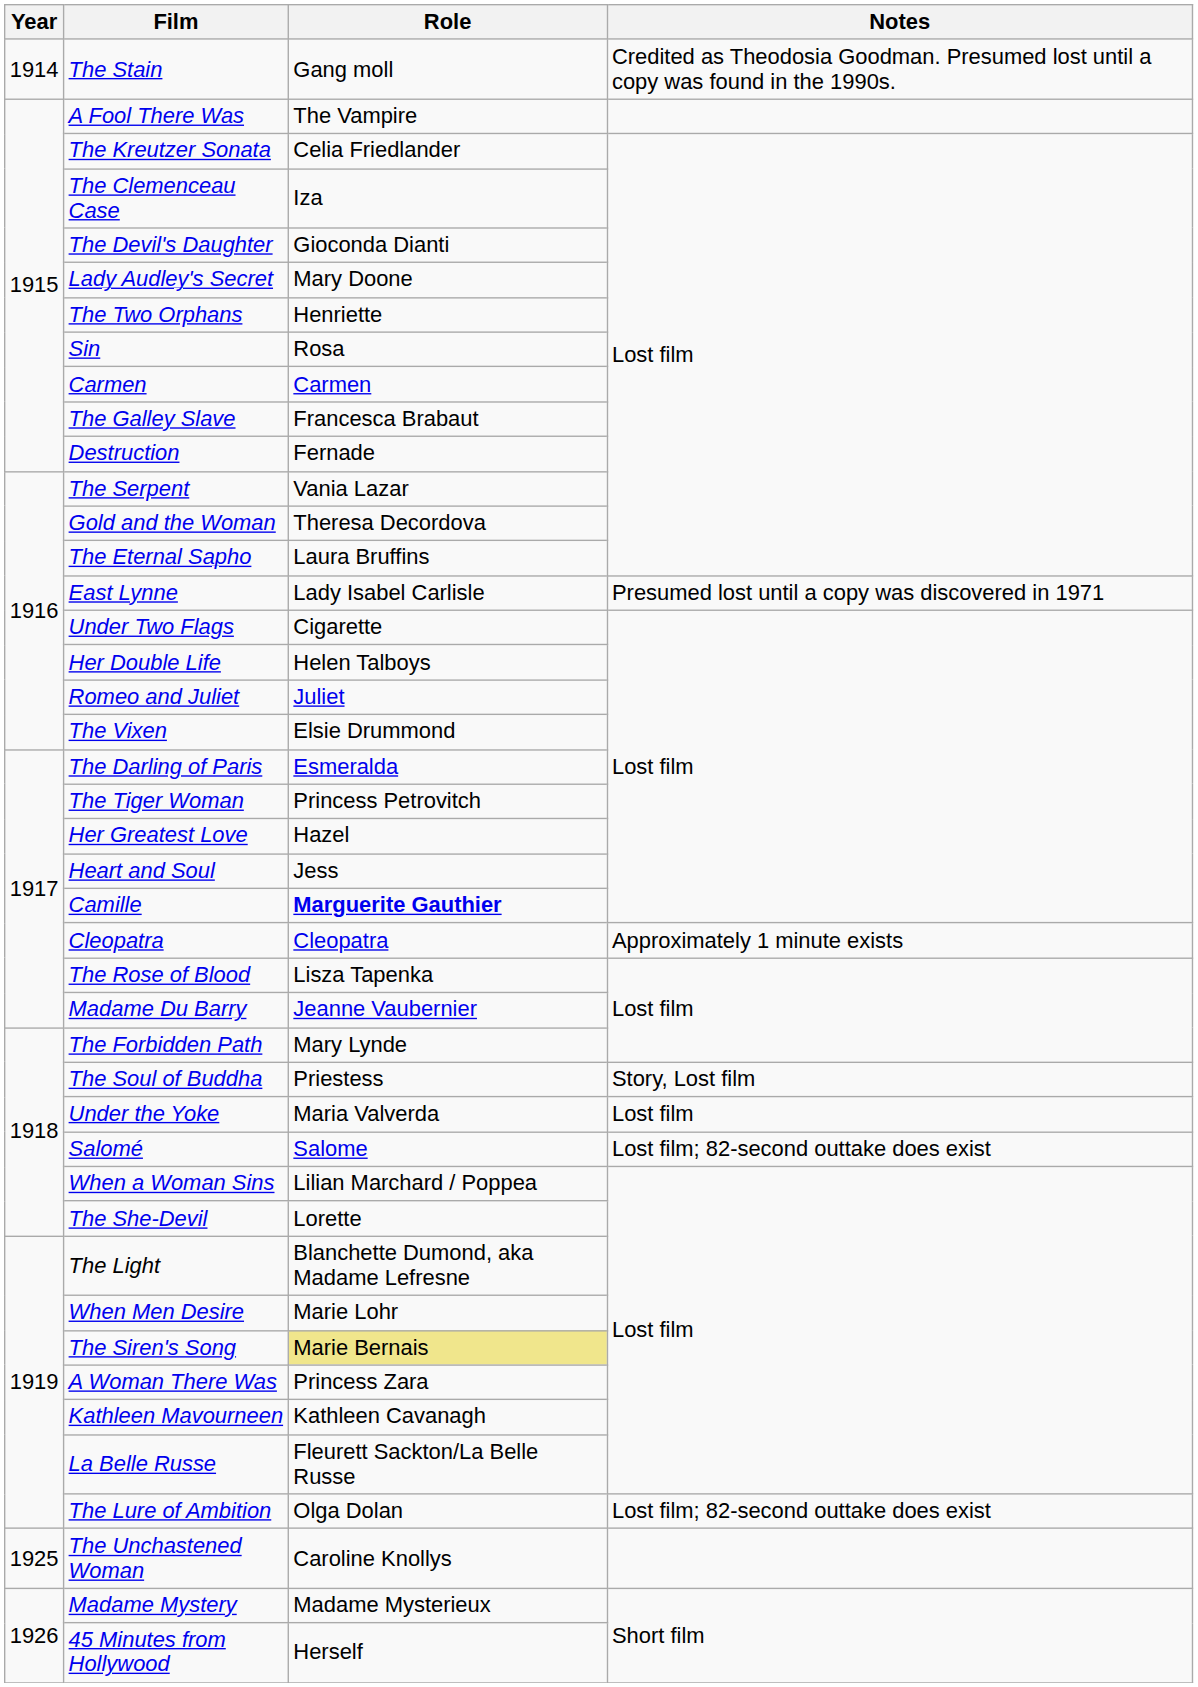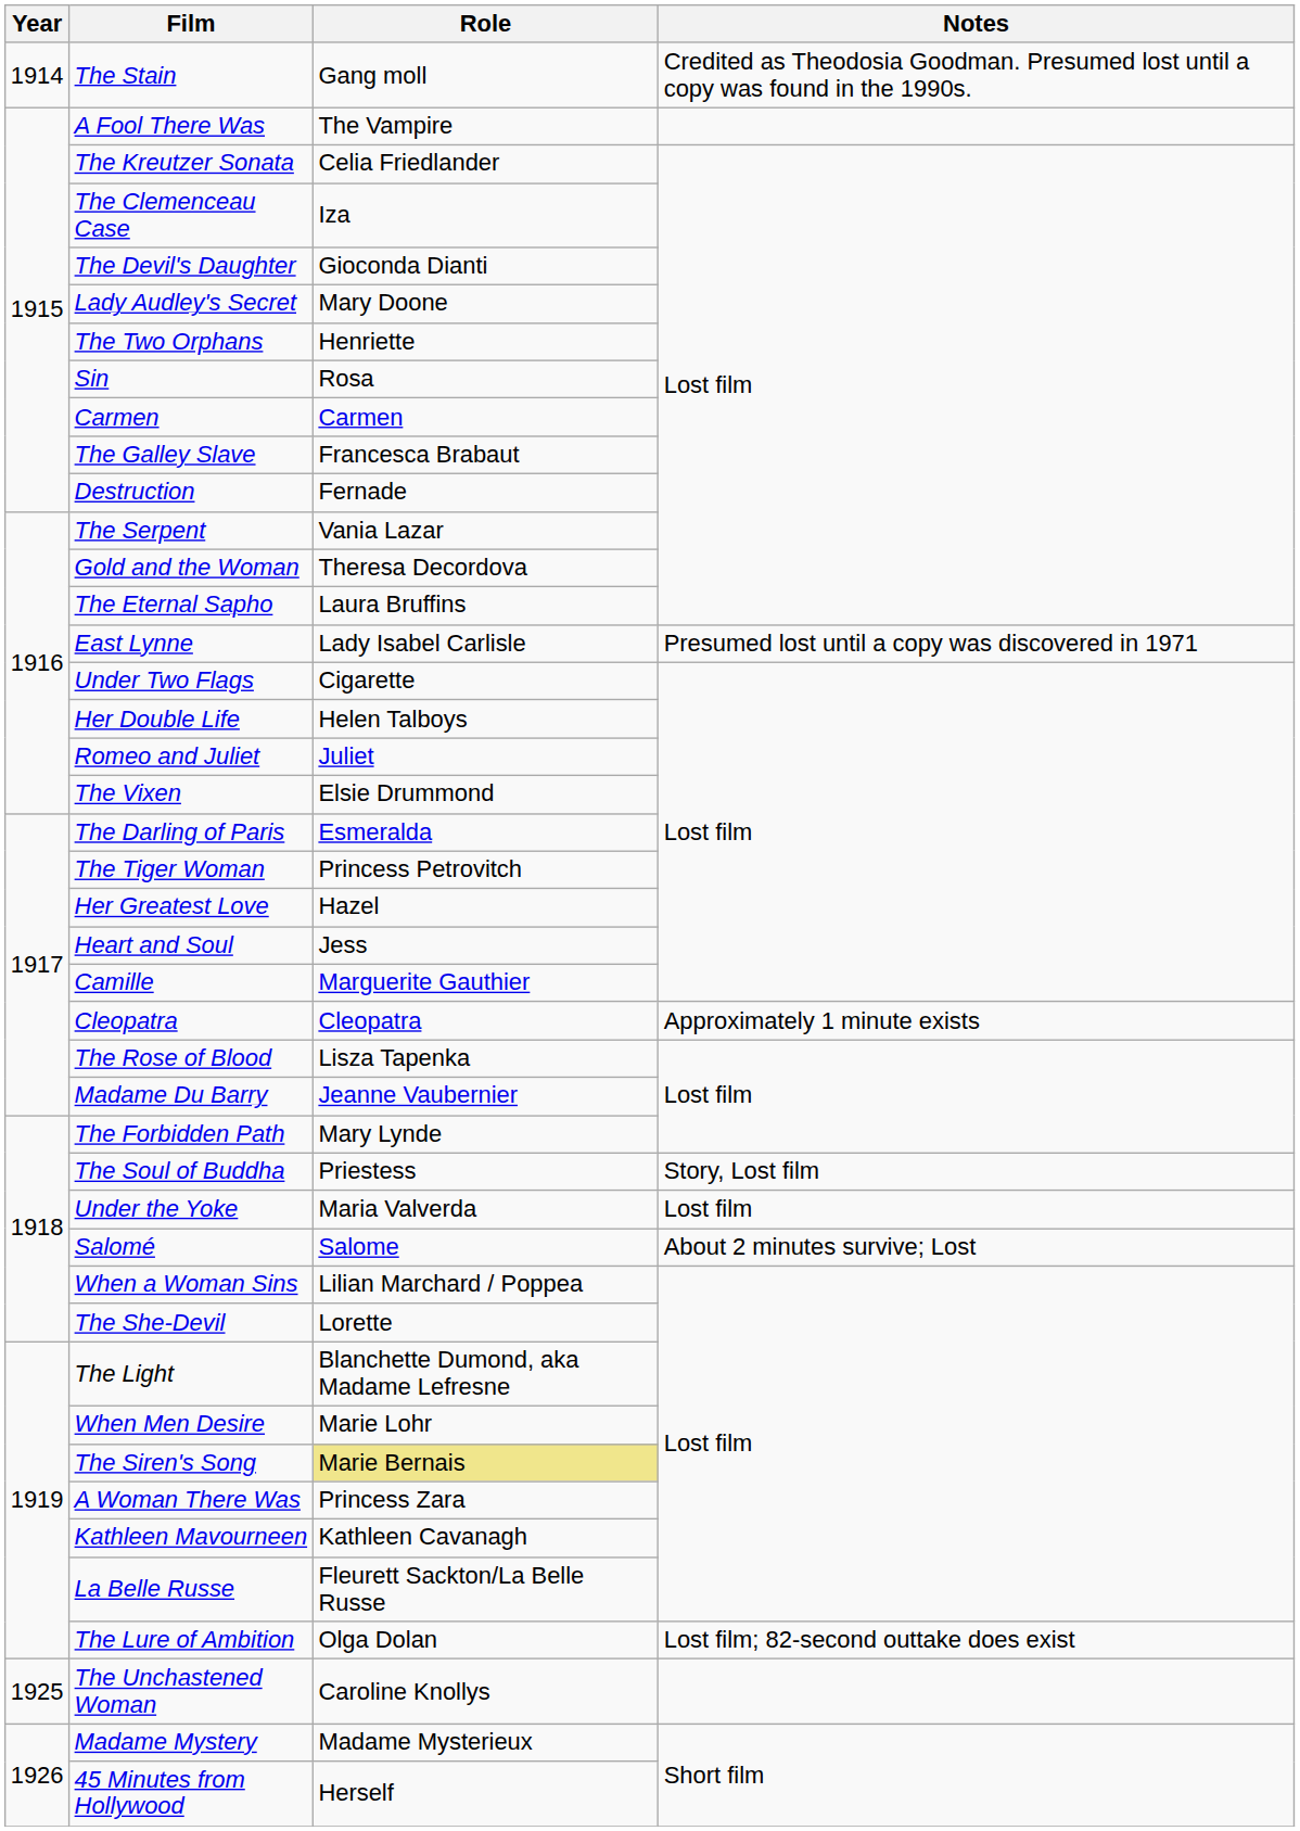 <table class="wikitable sticky-header">
 <tr>
 <th>Year</th>
 <th>Film</th>
 <th>Role</th>
 <th>Notes</th>
 </tr>
 <tr>
 <td>1914</td>
 <td><em><a href='#'>The Stain</a></em></td>
 <td>Gang moll</td>
 <td>Credited as Theodosia Goodman. Presumed lost until a copy was found in the 1990s.</td>
 </tr>
 <tr>
 <td rowspan="10">1915</td>
 <td><em><a href='#'>A Fool There Was</a></em></td>
 <td>The Vampire</td>
 <td></td>
 </tr>
 <tr>
 <td><em><a href='#'>The Kreutzer Sonata</a></em></td>
 <td>Celia Friedlander</td>
 <td rowspan="12">Lost film</td>
 </tr>
 <tr>
 <td><em><a href='#'>The Clemenceau Case</a></em></td>
 <td>Iza</td>
 </tr>
 <tr>
 <td><em><a href='#'>The Devil's Daughter</a></em></td>
 <td>Gioconda Dianti</td>
 </tr>
 <tr>
 <td><em><a href='#'>Lady Audley's Secret</a></em></td>
 <td>Mary Doone</td>
 </tr>
 <tr>
 <td><em><a href='#'>The Two Orphans</a></em></td>
 <td>Henriette</td>
 </tr>
 <tr>
 <td><em><a href='#'>Sin</a></em></td>
 <td>Rosa</td>
 </tr>
 <tr>
 <td><em><a href='#'>Carmen</a></em></td>
 <td><a href='#'>Carmen</a></td>
 </tr>
 <tr>
 <td><em><a href='#'>The Galley Slave</a></em></td>
 <td>Francesca Brabaut</td>
 </tr>
 <tr>
 <td><em><a href='#'>Destruction</a></em></td>
 <td>Fernade</td>
 </tr>
 <tr>
 <td rowspan="8">1916</td>
 <td><em><a href='#'>The Serpent</a></em></td>
 <td>Vania Lazar</td>
 </tr>
 <tr>
 <td><em><a href='#'>Gold and the Woman</a></em></td>
 <td>Theresa Decordova</td>
 </tr>
 <tr>
 <td><em><a href='#'>The Eternal Sapho</a></em></td>
 <td>Laura Bruffins</td>
 </tr>
 <tr>
 <td><em><a href='#'>East Lynne</a></em></td>
 <td>Lady Isabel Carlisle</td>
 <td>Presumed lost until a copy was discovered in 1971</td>
 </tr>
 <tr>
 <td><em><a href='#'>Under Two Flags</a></em></td>
 <td>Cigarette</td>
 <td rowspan="9">Lost film</td>
 </tr>
 <tr>
 <td><em><a href='#'>Her Double Life</a></em></td>
 <td>Helen Talboys</td>
 </tr>
 <tr>
 <td><em><a href='#'>Romeo and Juliet</a></em></td>
 <td><a href='#'>Juliet</a></td>
 </tr>
 <tr>
 <td><em><a href='#'>The Vixen</a></em></td>
 <td>Elsie Drummond</td>
 </tr>
 <tr>
 <td rowspan="8">1917</td>
 <td><em><a href='#'>The Darling of Paris</a></em></td>
 <td><a href='#'>Esmeralda</a></td>
 </tr>
 <tr>
 <td><em><a href='#'>The Tiger Woman</a></em></td>
 <td>Princess Petrovitch</td>
 </tr>
 <tr>
 <td><em><a href='#'>Her Greatest Love</a></em></td>
 <td>Hazel</td>
 </tr>
 <tr>
 <td><em><a href='#'>Heart and Soul</a></em></td>
 <td>Jess</td>
 </tr>
 <tr>
 <td><em><a href='#'>Camille</a></em></td>
-<td><strong><a href='#'>Marguerite Gauthier</a></strong></td>
+<td><a href='#'>Marguerite Gauthier</a></td>
 </tr>
 <tr>
 <td><em><a href='#'>Cleopatra</a></em></td>
 <td><a href='#'>Cleopatra</a></td>
 <td>Approximately 1 minute exists</td>
 </tr>
 <tr>
 <td><em><a href='#'>The Rose of Blood</a></em></td>
 <td>Lisza Tapenka</td>
 <td rowspan="3">Lost film</td>
 </tr>
 <tr>
 <td><em><a href='#'>Madame Du Barry</a></em></td>
 <td><a href='#'>Jeanne Vaubernier</a></td>
 </tr>
 <tr>
 <td rowspan="6">1918</td>
 <td><em><a href='#'>The Forbidden Path</a></em></td>
 <td>Mary Lynde</td>
 </tr>
 <tr>
 <td><em><a href='#'>The Soul of Buddha</a></em></td>
 <td>Priestess</td>
 <td>Story, Lost film</td>
 </tr>
 <tr>
 <td><em><a href='#'>Under the Yoke</a></em></td>
 <td>Maria Valverda</td>
 <td>Lost film</td>
 </tr>
 <tr>
 <td><em><a href='#'>Salomé</a></em></td>
 <td><a href='#'>Salome</a></td>
-<td>Lost film; 82-second outtake does exist</td>
+<td>About 2 minutes survive; Lost</td>
 </tr>
 <tr>
 <td><em><a href='#'>When a Woman Sins</a></em></td>
 <td>Lilian Marchard / Poppea</td>
 <td rowspan="8">Lost film</td>
 </tr>
 <tr>
 <td><em><a href='#'>The She-Devil</a></em></td>
 <td>Lorette</td>
 </tr>
 <tr>
 <td rowspan="7">1919</td>
 <td><em>The Light</em></td>
 <td>Blanchette Dumond, aka Madame Lefresne</td>
 </tr>
 <tr>
 <td><em><a href='#'>When Men Desire</a></em></td>
 <td>Marie Lohr</td>
 </tr>
 <tr>
 <td><em><a href='#'>The Siren's Song</a></em></td>
 <td style="background: khaki;">Marie Bernais</td>
 </tr>
 <tr>
 <td><em><a href='#'>A Woman There Was</a></em></td>
 <td>Princess Zara</td>
 </tr>
 <tr>
 <td><em><a href='#'>Kathleen Mavourneen</a></em></td>
 <td>Kathleen Cavanagh</td>
 </tr>
 <tr>
 <td><em><a href='#'>La Belle Russe</a></em></td>
 <td>Fleurett Sackton/La Belle Russe</td>
 </tr>
 <tr>
 <td><em><a href='#'>The Lure of Ambition</a></em></td>
 <td>Olga Dolan</td>
 <td>Lost film; 82-second outtake does exist</td>
 </tr>
 <tr>
 <td>1925</td>
 <td><em><a href='#'>The Unchastened Woman</a></em></td>
 <td>Caroline Knollys</td>
 <td></td>
 </tr>
 <tr>
 <td rowspan="2">1926</td>
 <td><em><a href='#'>Madame Mystery</a></em></td>
 <td>Madame Mysterieux</td>
 <td rowspan="2">Short film</td>
 </tr>
 <tr>
 <td><em><a href='#'>45 Minutes from Hollywood</a></em></td>
 <td>Herself</td>
 </tr>
 </table>
